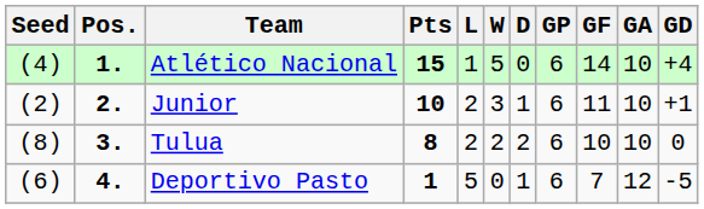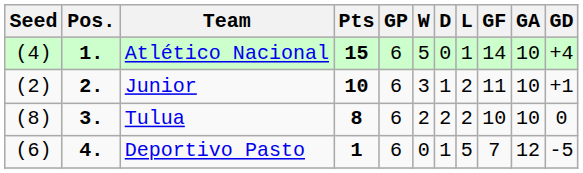 <table class="wikitable sortable" style="text-align: center;">
 <tr>
 <th align="center">Seed</th>
 <th align="center">Pos.</th>
 <th align="center">Team</th>
 <th align="center">Pts</th>
-<th align="center">L</th>
+<th align="center">GP</th>
 <th align="center">W</th>
 <th align="center">D</th>
-<th align="center">GP</th>
+<th align="center">L</th>
 <th align="center">GF</th>
 <th align="center">GA</th>
 <th align="center">GD</th>
 </tr>
 <tr style="background: #CCFFCC;">
 <td>(4)</td>
 <td><strong>1.</strong></td>
 <td align="left"><a href='#'>Atlético Nacional</a></td>
 <td><strong>15</strong></td>
-<td>1</td>
+<td>6</td>
 <td>5</td>
 <td>0</td>
-<td>6</td>
+<td>1</td>
 <td>14</td>
 <td>10</td>
 <td>+4</td>
 </tr>
 <tr>
 <td>(2)</td>
 <td><strong>2.</strong></td>
 <td align="left"><a href='#'>Junior</a></td>
 <td><strong>10</strong></td>
-<td>2</td>
+<td>6</td>
 <td>3</td>
 <td>1</td>
-<td>6</td>
+<td>2</td>
 <td>11</td>
 <td>10</td>
 <td>+1</td>
 </tr>
 <tr>
 <td>(8)</td>
 <td><strong>3.</strong></td>
 <td align="left"><a href='#'>Tulua</a></td>
 <td><strong>8</strong></td>
+<td>6</td>
 <td>2</td>
 <td>2</td>
 <td>2</td>
-<td>6</td>
 <td>10</td>
 <td>10</td>
 <td>0</td>
 </tr>
 <tr>
 <td>(6)</td>
 <td><strong>4.</strong></td>
 <td align="left"><a href='#'>Deportivo Pasto</a></td>
 <td><strong>1</strong></td>
-<td>5</td>
+<td>6</td>
 <td>0</td>
 <td>1</td>
-<td>6</td>
+<td>5</td>
 <td>7</td>
 <td>12</td>
 <td>-5</td>
 </tr>
 </table>
